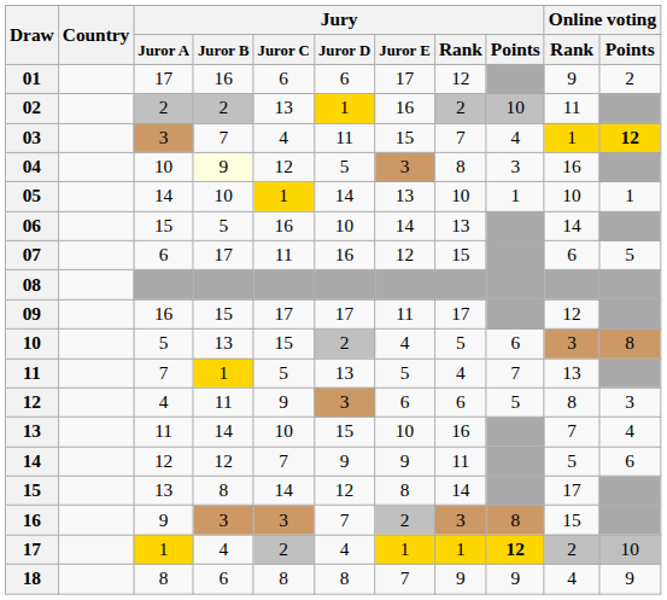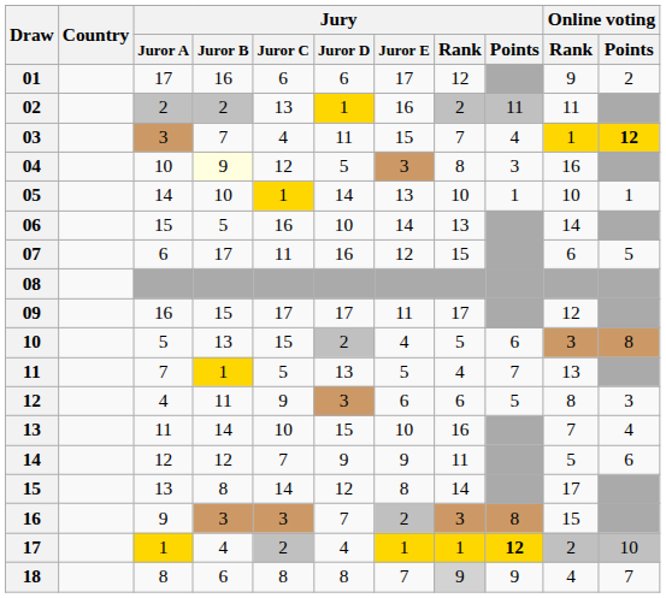 <table class="sortable wikitable collapsible plainrowheaders" style="text-align:center;">
 <tr>
 </tr>
 <tr>
 <th scope="col" rowspan="2">Draw</th>
 <th scope="col" rowspan="2">Country</th>
 <th scope="col" colspan="7">Jury</th>
 <th scope="col" colspan="2">Online voting</th>
 </tr>
 <tr>
 <th scope="col"><small>Juror A</small></th>
 <th scope="col"><small>Juror B</small></th>
 <th scope="col"><small>Juror C</small></th>
 <th scope="col"><small>Juror D</small></th>
 <th scope="col"><small>Juror E</small></th>
 <th scope="col">Rank</th>
 <th scope="col">Points</th>
 <th scope="col">Rank</th>
 <th scope="col">Points</th>
 </tr>
 <tr>
 <th scope="row" style="text-align:center;">01</th>
 <td style="text-align:left;"></td>
 <td>17</td>
 <td>16</td>
 <td>6</td>
 <td>6</td>
 <td>17</td>
 <td>12</td>
 <td style="background:#AAAAAA;"></td>
 <td>9</td>
 <td>2</td>
 </tr>
 <tr>
 <th scope="row" style="text-align:center;">02</th>
 <td style="text-align:left;"></td>
 <td style="background:silver;">2</td>
 <td style="background:silver;">2</td>
 <td>13</td>
 <td style="background:gold;">1</td>
 <td>16</td>
 <td style="background:silver;">2</td>
-<td style="background:silver;">10</td>
+<td style="background:silver;">11</td>
 <td>11</td>
 <td style="background:#AAAAAA;"></td>
 </tr>
 <tr>
 <th scope="row" style="text-align:center;">03</th>
 <td style="text-align:left;"></td>
 <td style="background:#CC9966;">3</td>
 <td>7</td>
 <td>4</td>
 <td>11</td>
 <td>15</td>
 <td>7</td>
 <td>4</td>
 <td style="background:gold;">1</td>
 <td style="background:gold;"><strong>12</strong></td>
 </tr>
 <tr>
 <th scope="row" style="text-align:center;">04</th>
 <td style="text-align:left;"></td>
 <td>10</td>
 <td style="background: lightyellow;">9</td>
 <td>12</td>
 <td>5</td>
 <td style="background:#CC9966;">3</td>
 <td>8</td>
 <td>3</td>
 <td>16</td>
 <td style="background:#AAAAAA;"></td>
 </tr>
 <tr>
 <th scope="row" style="text-align:center;">05</th>
 <td style="text-align:left;"></td>
 <td>14</td>
 <td>10</td>
 <td style="background:gold;">1</td>
 <td>14</td>
 <td>13</td>
 <td>10</td>
 <td>1</td>
 <td>10</td>
 <td>1</td>
 </tr>
 <tr>
 <th scope="row" style="text-align:center;">06</th>
 <td style="text-align:left;"></td>
 <td>15</td>
 <td>5</td>
 <td>16</td>
 <td>10</td>
 <td>14</td>
 <td>13</td>
 <td style="background:#AAAAAA;"></td>
 <td>14</td>
 <td style="background:#AAAAAA;"></td>
 </tr>
 <tr>
 <th scope="row" style="text-align:center;">07</th>
 <td style="text-align:left;"></td>
 <td>6</td>
 <td>17</td>
 <td>11</td>
 <td>16</td>
 <td>12</td>
 <td>15</td>
 <td style="background:#AAAAAA;"></td>
 <td>6</td>
 <td>5</td>
 </tr>
 <tr class="sortbottom">
 <th scope="row" style="text-align:center;">08</th>
 <td style="text-align:left;"></td>
 <td style="background:#AAAAAA;"></td>
 <td style="background:#AAAAAA;"></td>
 <td style="background:#AAAAAA;"></td>
 <td style="background:#AAAAAA;"></td>
 <td style="background:#AAAAAA;"></td>
 <td style="background:#AAAAAA;"></td>
 <td style="background:#AAAAAA;"></td>
 <td style="background:#AAAAAA;"></td>
 <td style="background:#AAAAAA;"></td>
 </tr>
 <tr>
 <th scope="row" style="text-align:center;">09</th>
 <td style="text-align:left;"></td>
 <td>16</td>
 <td>15</td>
 <td>17</td>
 <td>17</td>
 <td>11</td>
 <td>17</td>
 <td style="background:#AAAAAA;"></td>
 <td>12</td>
 <td style="background:#AAAAAA;"></td>
 </tr>
 <tr>
 <th scope="row" style="text-align:center;">10</th>
 <td style="text-align:left;"></td>
 <td>5</td>
 <td>13</td>
 <td>15</td>
 <td style="background:silver;">2</td>
 <td>4</td>
 <td>5</td>
 <td>6</td>
 <td style="background:#CC9966;">3</td>
 <td style="background:#CC9966;">8</td>
 </tr>
 <tr>
 <th scope="row" style="text-align:center;">11</th>
 <td style="text-align:left;"></td>
 <td>7</td>
 <td style="background:gold;">1</td>
 <td>5</td>
 <td>13</td>
 <td>5</td>
 <td>4</td>
 <td>7</td>
 <td>13</td>
 <td style="background:#AAAAAA;"></td>
 </tr>
 <tr>
 <th scope="row" style="text-align:center;">12</th>
 <td style="text-align:left;"></td>
 <td>4</td>
 <td>11</td>
 <td>9</td>
 <td style="background:#CC9966;">3</td>
 <td>6</td>
 <td>6</td>
 <td>5</td>
 <td>8</td>
 <td>3</td>
 </tr>
 <tr>
 <th scope="row" style="text-align:center;">13</th>
 <td style="text-align:left;"></td>
 <td>11</td>
 <td>14</td>
 <td>10</td>
 <td>15</td>
 <td>10</td>
 <td>16</td>
 <td style="background:#AAAAAA;"></td>
 <td>7</td>
 <td>4</td>
 </tr>
 <tr>
 <th scope="row" style="text-align:center;">14</th>
 <td style="text-align:left;"></td>
 <td>12</td>
 <td>12</td>
 <td>7</td>
 <td>9</td>
 <td>9</td>
 <td>11</td>
 <td style="background:#AAAAAA;"></td>
 <td>5</td>
 <td>6</td>
 </tr>
 <tr>
 <th scope="row" style="text-align:center;">15</th>
 <td style="text-align:left;"></td>
 <td>13</td>
 <td>8</td>
 <td>14</td>
 <td>12</td>
 <td>8</td>
 <td>14</td>
 <td style="background:#AAAAAA;"></td>
 <td>17</td>
 <td style="background:#AAAAAA;"></td>
 </tr>
 <tr>
 <th scope="row" style="text-align:center;">16</th>
 <td style="text-align:left;"></td>
 <td>9</td>
 <td style="background:#CC9966;">3</td>
 <td style="background:#CC9966;">3</td>
 <td>7</td>
 <td style="background:silver;">2</td>
 <td style="background:#CC9966;">3</td>
 <td style="background:#CC9966;">8</td>
 <td>15</td>
 <td style="background:#AAAAAA;"></td>
 </tr>
 <tr>
 <th scope="row" style="text-align:center;">17</th>
 <td style="text-align:left;"></td>
 <td style="background:gold;">1</td>
 <td>4</td>
 <td style="background:silver;">2</td>
 <td>4</td>
 <td style="background:gold;">1</td>
 <td style="background:gold;">1</td>
 <td style="background:gold;"><strong>12</strong></td>
 <td style="background:silver;">2</td>
 <td style="background:silver;">10</td>
 </tr>
 <tr>
 <th scope="row" style="text-align:center;">18</th>
 <td style="text-align:left;"></td>
 <td>8</td>
 <td>6</td>
 <td>8</td>
 <td>8</td>
 <td>7</td>
-<td>9</td>
+<td style="background: lightgrey;">9</td>
 <td>9</td>
 <td>4</td>
-<td>9</td>
+<td>7</td>
 </tr>
 </table>
